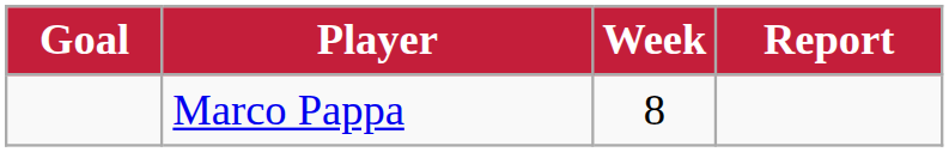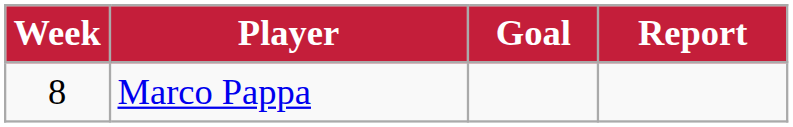 <table class=wikitable>
 <tr>
+<th style="background:#C41E3A; color:white; text-align:center;" width="30">Week</th>
+<th style="background:#C41E3A; color:white; text-align:center;" width="150">Player</th>
 <th style="background:#C41E3A; color:white; text-align:center;" width="50">Goal</th>
-<th style="background:#C41E3A; color:white; text-align:center;" width="150">Player</th>
-<th style="background:#C41E3A; color:white; text-align:center;" width="30">Week</th>
 <th style="background:#C41E3A; color:white; text-align:center;" width="75">Report</th>
 </tr>
 <tr>
+<td style="text-align:center;">8</td>
+<td> <a href='#'>Marco Pappa</a></td>
 <td style="text-align:center;"></td>
-<td> <a href='#'>Marco Pappa</a></td>
-<td style="text-align:center;">8</td>
 <td style="text-align:center;"></td>
 </tr>
 </table>
